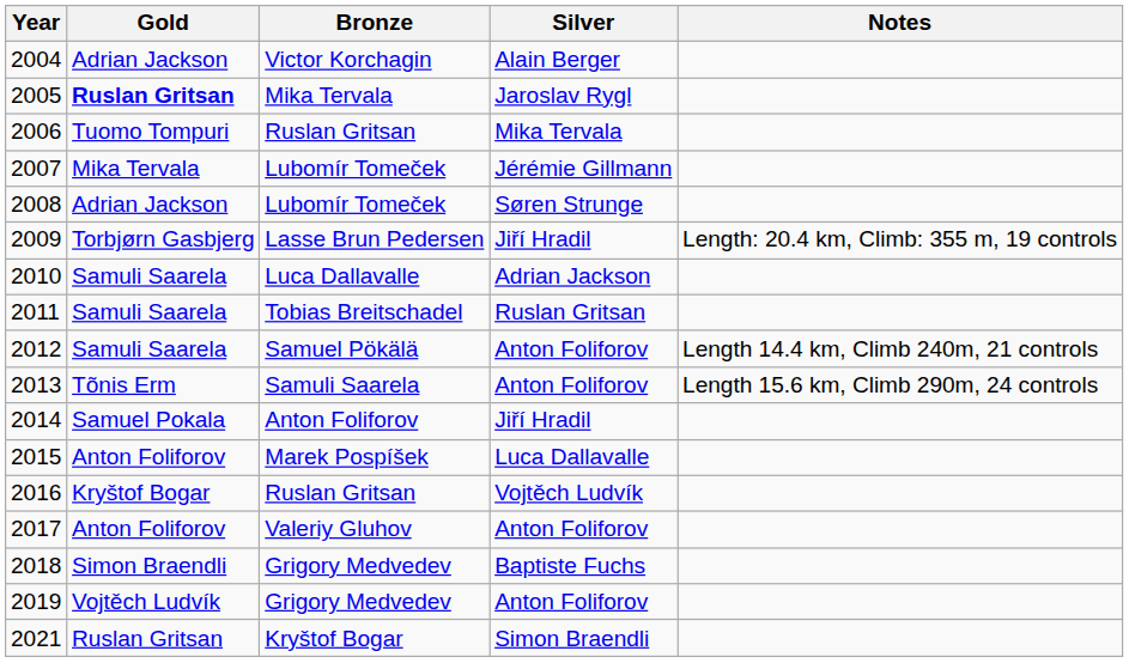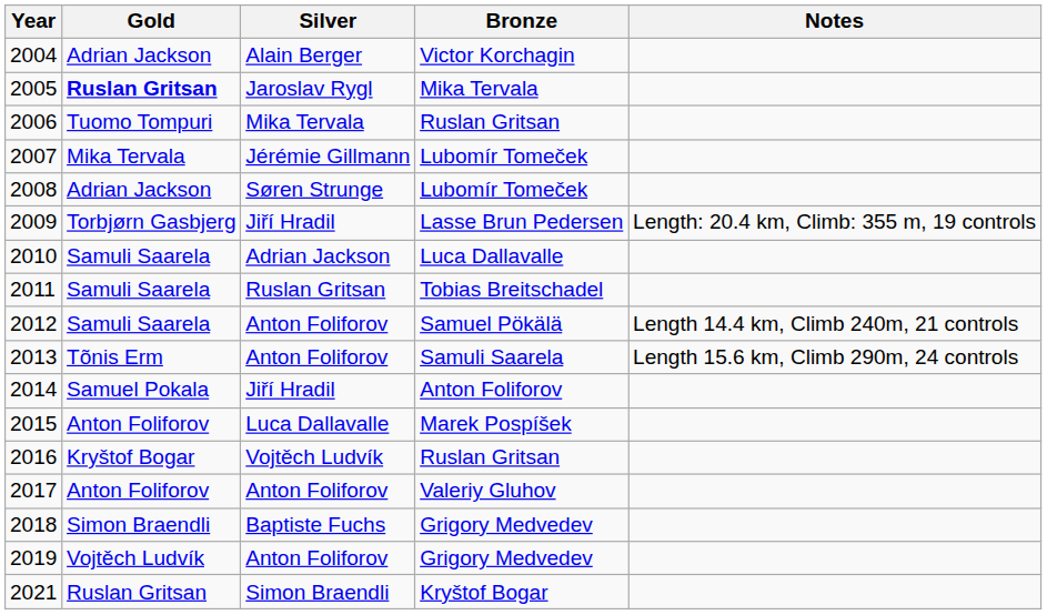 <table class="wikitable">
 <tr>
 <th>Year</th>
 <th>Gold</th>
+<th>Silver</th>
 <th>Bronze</th>
-<th>Silver</th>
 <th>Notes</th>
 </tr>
 <tr>
 <td>2004</td>
 <td> <a href='#'>Adrian Jackson</a></td>
+<td> <a href='#'>Alain Berger</a></td>
 <td> <a href='#'>Victor Korchagin</a></td>
-<td> <a href='#'>Alain Berger</a></td>
 <td></td>
 </tr>
 <tr>
 <td>2005</td>
 <td><strong> <a href='#'>Ruslan Gritsan</a></strong></td>
+<td> <a href='#'>Jaroslav Rygl</a></td>
 <td> <a href='#'>Mika Tervala</a></td>
-<td> <a href='#'>Jaroslav Rygl</a></td>
 <td></td>
 </tr>
 <tr>
 <td>2006</td>
 <td> <a href='#'>Tuomo Tompuri</a></td>
+<td> <a href='#'>Mika Tervala</a></td>
 <td> <a href='#'>Ruslan Gritsan</a></td>
-<td> <a href='#'>Mika Tervala</a></td>
 <td></td>
 </tr>
 <tr>
 <td>2007</td>
 <td> <a href='#'>Mika Tervala</a></td>
+<td> <a href='#'>Jérémie Gillmann</a></td>
 <td> <a href='#'>Lubomír Tomeček</a></td>
-<td> <a href='#'>Jérémie Gillmann</a></td>
 <td></td>
 </tr>
 <tr>
 <td>2008</td>
 <td> <a href='#'>Adrian Jackson</a></td>
+<td> <a href='#'>Søren Strunge</a></td>
 <td> <a href='#'>Lubomír Tomeček</a></td>
-<td> <a href='#'>Søren Strunge</a></td>
 <td></td>
 </tr>
 <tr>
 <td>2009</td>
 <td> <a href='#'>Torbjørn Gasbjerg</a></td>
+<td> <a href='#'>Jiří Hradil</a></td>
 <td> <a href='#'>Lasse Brun Pedersen</a></td>
-<td> <a href='#'>Jiří Hradil</a></td>
 <td>Length: 20.4 km, Climb: 355 m, 19 controls</td>
 </tr>
 <tr>
 <td>2010</td>
 <td> <a href='#'>Samuli Saarela</a></td>
+<td> <a href='#'>Adrian Jackson</a></td>
 <td> <a href='#'>Luca Dallavalle</a></td>
-<td> <a href='#'>Adrian Jackson</a></td>
 <td></td>
 </tr>
 <tr>
 <td>2011</td>
 <td> <a href='#'>Samuli Saarela</a></td>
+<td> <a href='#'>Ruslan Gritsan</a></td>
 <td> <a href='#'>Tobias Breitschadel</a></td>
-<td> <a href='#'>Ruslan Gritsan</a></td>
 <td></td>
 </tr>
 <tr>
 <td>2012</td>
 <td> <a href='#'>Samuli Saarela</a></td>
+<td> <a href='#'>Anton Foliforov</a></td>
 <td> <a href='#'>Samuel Pökälä</a></td>
-<td> <a href='#'>Anton Foliforov</a></td>
 <td>Length 14.4 km, Climb 240m, 21 controls</td>
 </tr>
 <tr>
 <td>2013</td>
 <td> <a href='#'>Tõnis Erm</a></td>
+<td> <a href='#'>Anton Foliforov</a></td>
 <td> <a href='#'>Samuli Saarela</a></td>
-<td> <a href='#'>Anton Foliforov</a></td>
 <td>Length 15.6 km, Climb 290m, 24 controls</td>
 </tr>
 <tr>
 <td>2014</td>
 <td> <a href='#'>Samuel Pokala</a></td>
+<td> <a href='#'>Jiří Hradil</a></td>
 <td> <a href='#'>Anton Foliforov</a></td>
-<td> <a href='#'>Jiří Hradil</a></td>
 <td></td>
 </tr>
 <tr>
 <td>2015</td>
 <td> <a href='#'>Anton Foliforov</a></td>
+<td> <a href='#'>Luca Dallavalle</a></td>
 <td> <a href='#'>Marek Pospíšek</a></td>
-<td> <a href='#'>Luca Dallavalle</a></td>
 <td></td>
 </tr>
 <tr>
 <td>2016</td>
 <td> <a href='#'>Kryštof Bogar</a></td>
+<td> <a href='#'>Vojtěch Ludvík</a></td>
 <td> <a href='#'>Ruslan Gritsan</a></td>
-<td> <a href='#'>Vojtěch Ludvík</a></td>
 <td></td>
 </tr>
 <tr>
 <td>2017</td>
 <td> <a href='#'>Anton Foliforov</a></td>
+<td> <a href='#'>Anton Foliforov</a></td>
 <td> <a href='#'>Valeriy Gluhov</a></td>
-<td> <a href='#'>Anton Foliforov</a></td>
 <td></td>
 </tr>
 <tr>
 <td>2018</td>
 <td> <a href='#'>Simon Braendli</a></td>
+<td> <a href='#'>Baptiste Fuchs</a></td>
 <td> <a href='#'>Grigory Medvedev</a></td>
-<td> <a href='#'>Baptiste Fuchs</a></td>
 <td></td>
 </tr>
 <tr>
 <td>2019</td>
 <td> <a href='#'>Vojtěch Ludvík</a></td>
+<td> <a href='#'>Anton Foliforov</a></td>
 <td> <a href='#'>Grigory Medvedev</a></td>
-<td> <a href='#'>Anton Foliforov</a></td>
 <td></td>
 </tr>
 <tr>
 <td>2021</td>
 <td> <a href='#'>Ruslan Gritsan</a></td>
+<td> <a href='#'>Simon Braendli</a></td>
 <td> <a href='#'>Kryštof Bogar</a></td>
-<td> <a href='#'>Simon Braendli</a></td>
 <td></td>
 </tr>
 </table>
